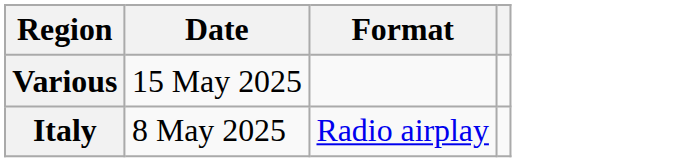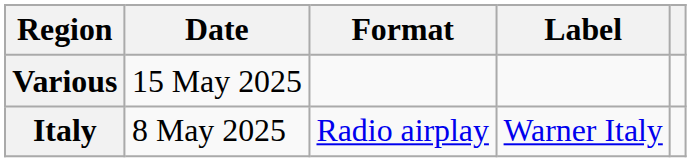 <table class="wikitable plainrowheaders">
 <tr>
 <th scope="col">Region</th>
 <th scope="col">Date</th>
 <th scope="col">Format</th>
+<th scope="col">Label</th>
 <th scope="col"></th>
 </tr>
 <tr>
 <th scope="row">Various</th>
 <td>15 May 2025</td>
+<td></td>
 <td></td>
 <td style="text-align:center"></td>
 </tr>
 <tr>
 <th scope="row">Italy</th>
 <td>8 May 2025</td>
 <td><a href='#'>Radio airplay</a></td>
+<td><a href='#'>Warner Italy</a></td>
 <td style="text-align:center"></td>
 </tr>
 </table>
